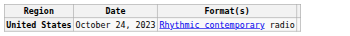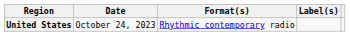 <table class="wikitable plainrowheaders">
 <tr>
 <th scope="col">Region</th>
 <th scope="col">Date</th>
 <th scope="col">Format(s)</th>
+<th scope="col">Label(s)</th>
 <th scope="col"></th>
 </tr>
 <tr>
 <th scope="row">United States</th>
 <td>October 24, 2023</td>
 <td><a href='#'>Rhythmic contemporary</a> radio</td>
+<td></td>
 <td align="center"></td>
 </tr>
 </table>
